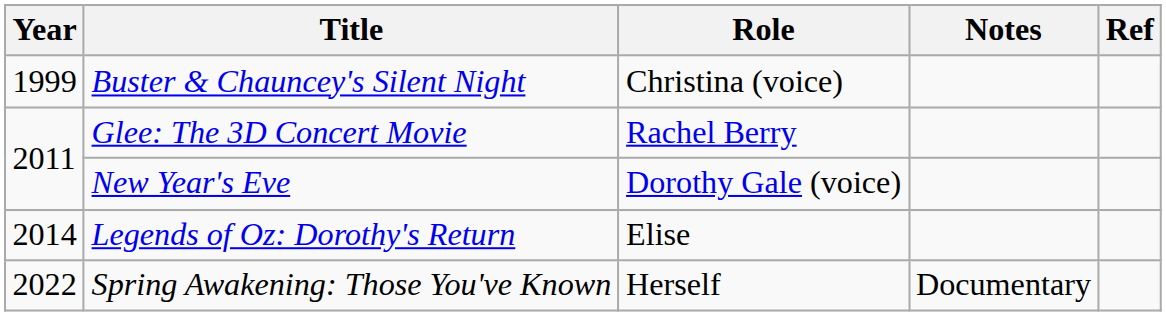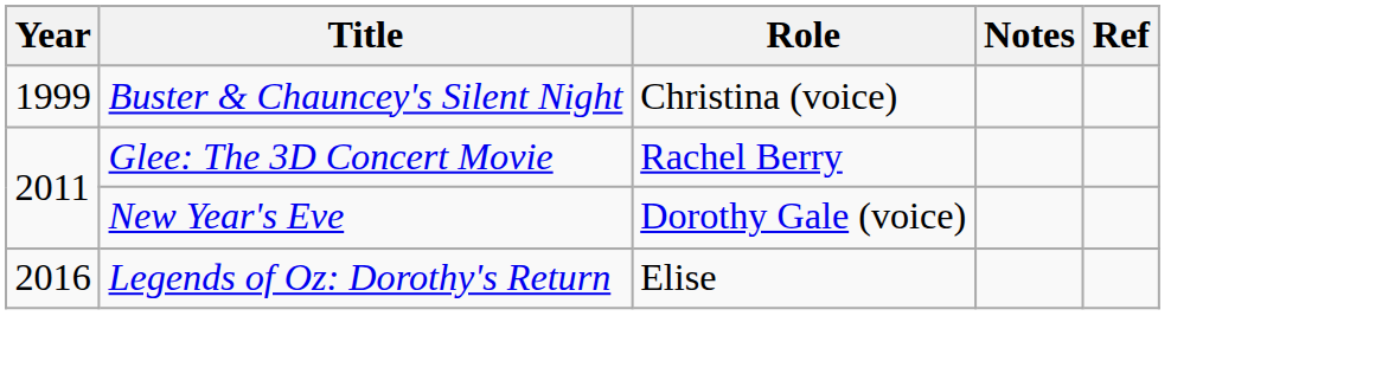 <table class="wikitable sortable">
 <tr>
 <th>Year</th>
 <th>Title</th>
 <th>Role</th>
 <th class="unsortable">Notes</th>
 <th class="unsortable">Ref</th>
 </tr>
 <tr>
 <td>1999</td>
 <td><em><a href='#'>Buster & Chauncey's Silent Night</a></em></td>
 <td>Christina (voice)</td>
 <td></td>
 <td></td>
 </tr>
 <tr>
 <td rowspan="2">2011</td>
 <td><em><a href='#'>Glee: The 3D Concert Movie</a></em></td>
 <td><a href='#'>Rachel Berry</a></td>
 <td></td>
 <td></td>
 </tr>
 <tr>
 <td><em><a href='#'>New Year's Eve</a></em></td>
 <td><a href='#'>Dorothy Gale</a> (voice)</td>
 <td></td>
 <td></td>
 </tr>
 <tr>
-<td>2014</td>
+<td>2016</td>
 <td><em><a href='#'>Legends of Oz: Dorothy's Return</a></em></td>
 <td>Elise</td>
 <td></td>
 <td></td>
 </tr>
-<tr>
-<td>2022</td>
-<td><em>Spring Awakening: Those You've Known</em></td>
-<td>Herself</td>
-<td>Documentary</td>
-<td></td>
-</tr>
 </table>
